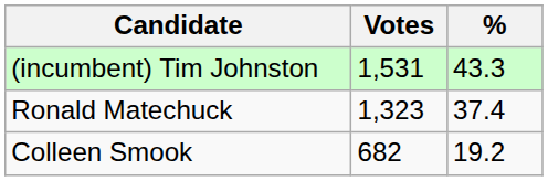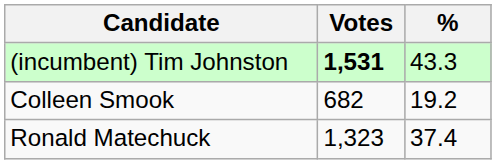 <table class="wikitable sortable">
 <tr>
 <th bgcolor="#DDDDFF" width="200px">Candidate</th>
 <th bgcolor="#DDDDFF" width="50px">Votes</th>
 <th bgcolor="#DDDDFF" width="50px">%</th>
 </tr>
 <tr style="text-align:left; background:#cfc;">
 <td>(incumbent) Tim Johnston</td>
-<td>1,531</td>
+<td><strong>1,531</strong></td>
 <td>43.3</td>
+</tr>
+<tr>
+<td>Colleen Smook</td>
+<td>682</td>
+<td>19.2</td>
 </tr>
 <tr>
 <td>Ronald Matechuck</td>
 <td>1,323</td>
 <td>37.4</td>
 </tr>
-<tr>
-<td>Colleen Smook</td>
-<td>682</td>
-<td>19.2</td>
-</tr>
 </table>
